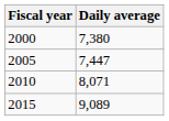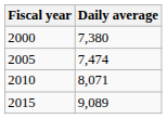 <table class="wikitable">
 <tr>
 <th>Fiscal year</th>
 <th>Daily average</th>
 </tr>
 <tr>
 <td>2000</td>
 <td>7,380</td>
 </tr>
 <tr>
 <td>2005</td>
-<td>7,447</td>
+<td>7,474</td>
 </tr>
 <tr>
 <td>2010</td>
 <td>8,071</td>
 </tr>
 <tr>
 <td>2015</td>
 <td>9,089</td>
 </tr>
 </table>
